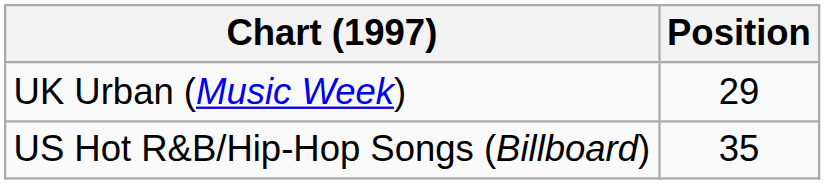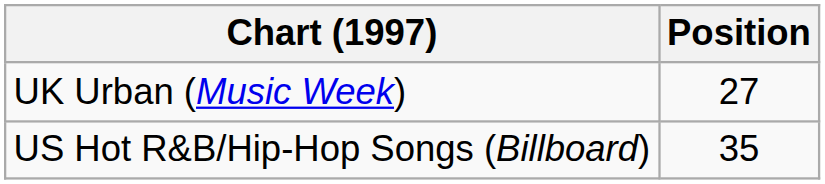 <table class="wikitable">
 <tr>
 <th>Chart (1997)</th>
 <th>Position</th>
 </tr>
 <tr>
 <td>UK Urban (<em><a href='#'>Music Week</a></em>)</td>
-<td align="center">29</td>
+<td align="center">27</td>
 </tr>
 <tr>
 <td>US Hot R&B/Hip-Hop Songs (<em>Billboard</em>)</td>
 <td align="center">35</td>
 </tr>
 </table>
